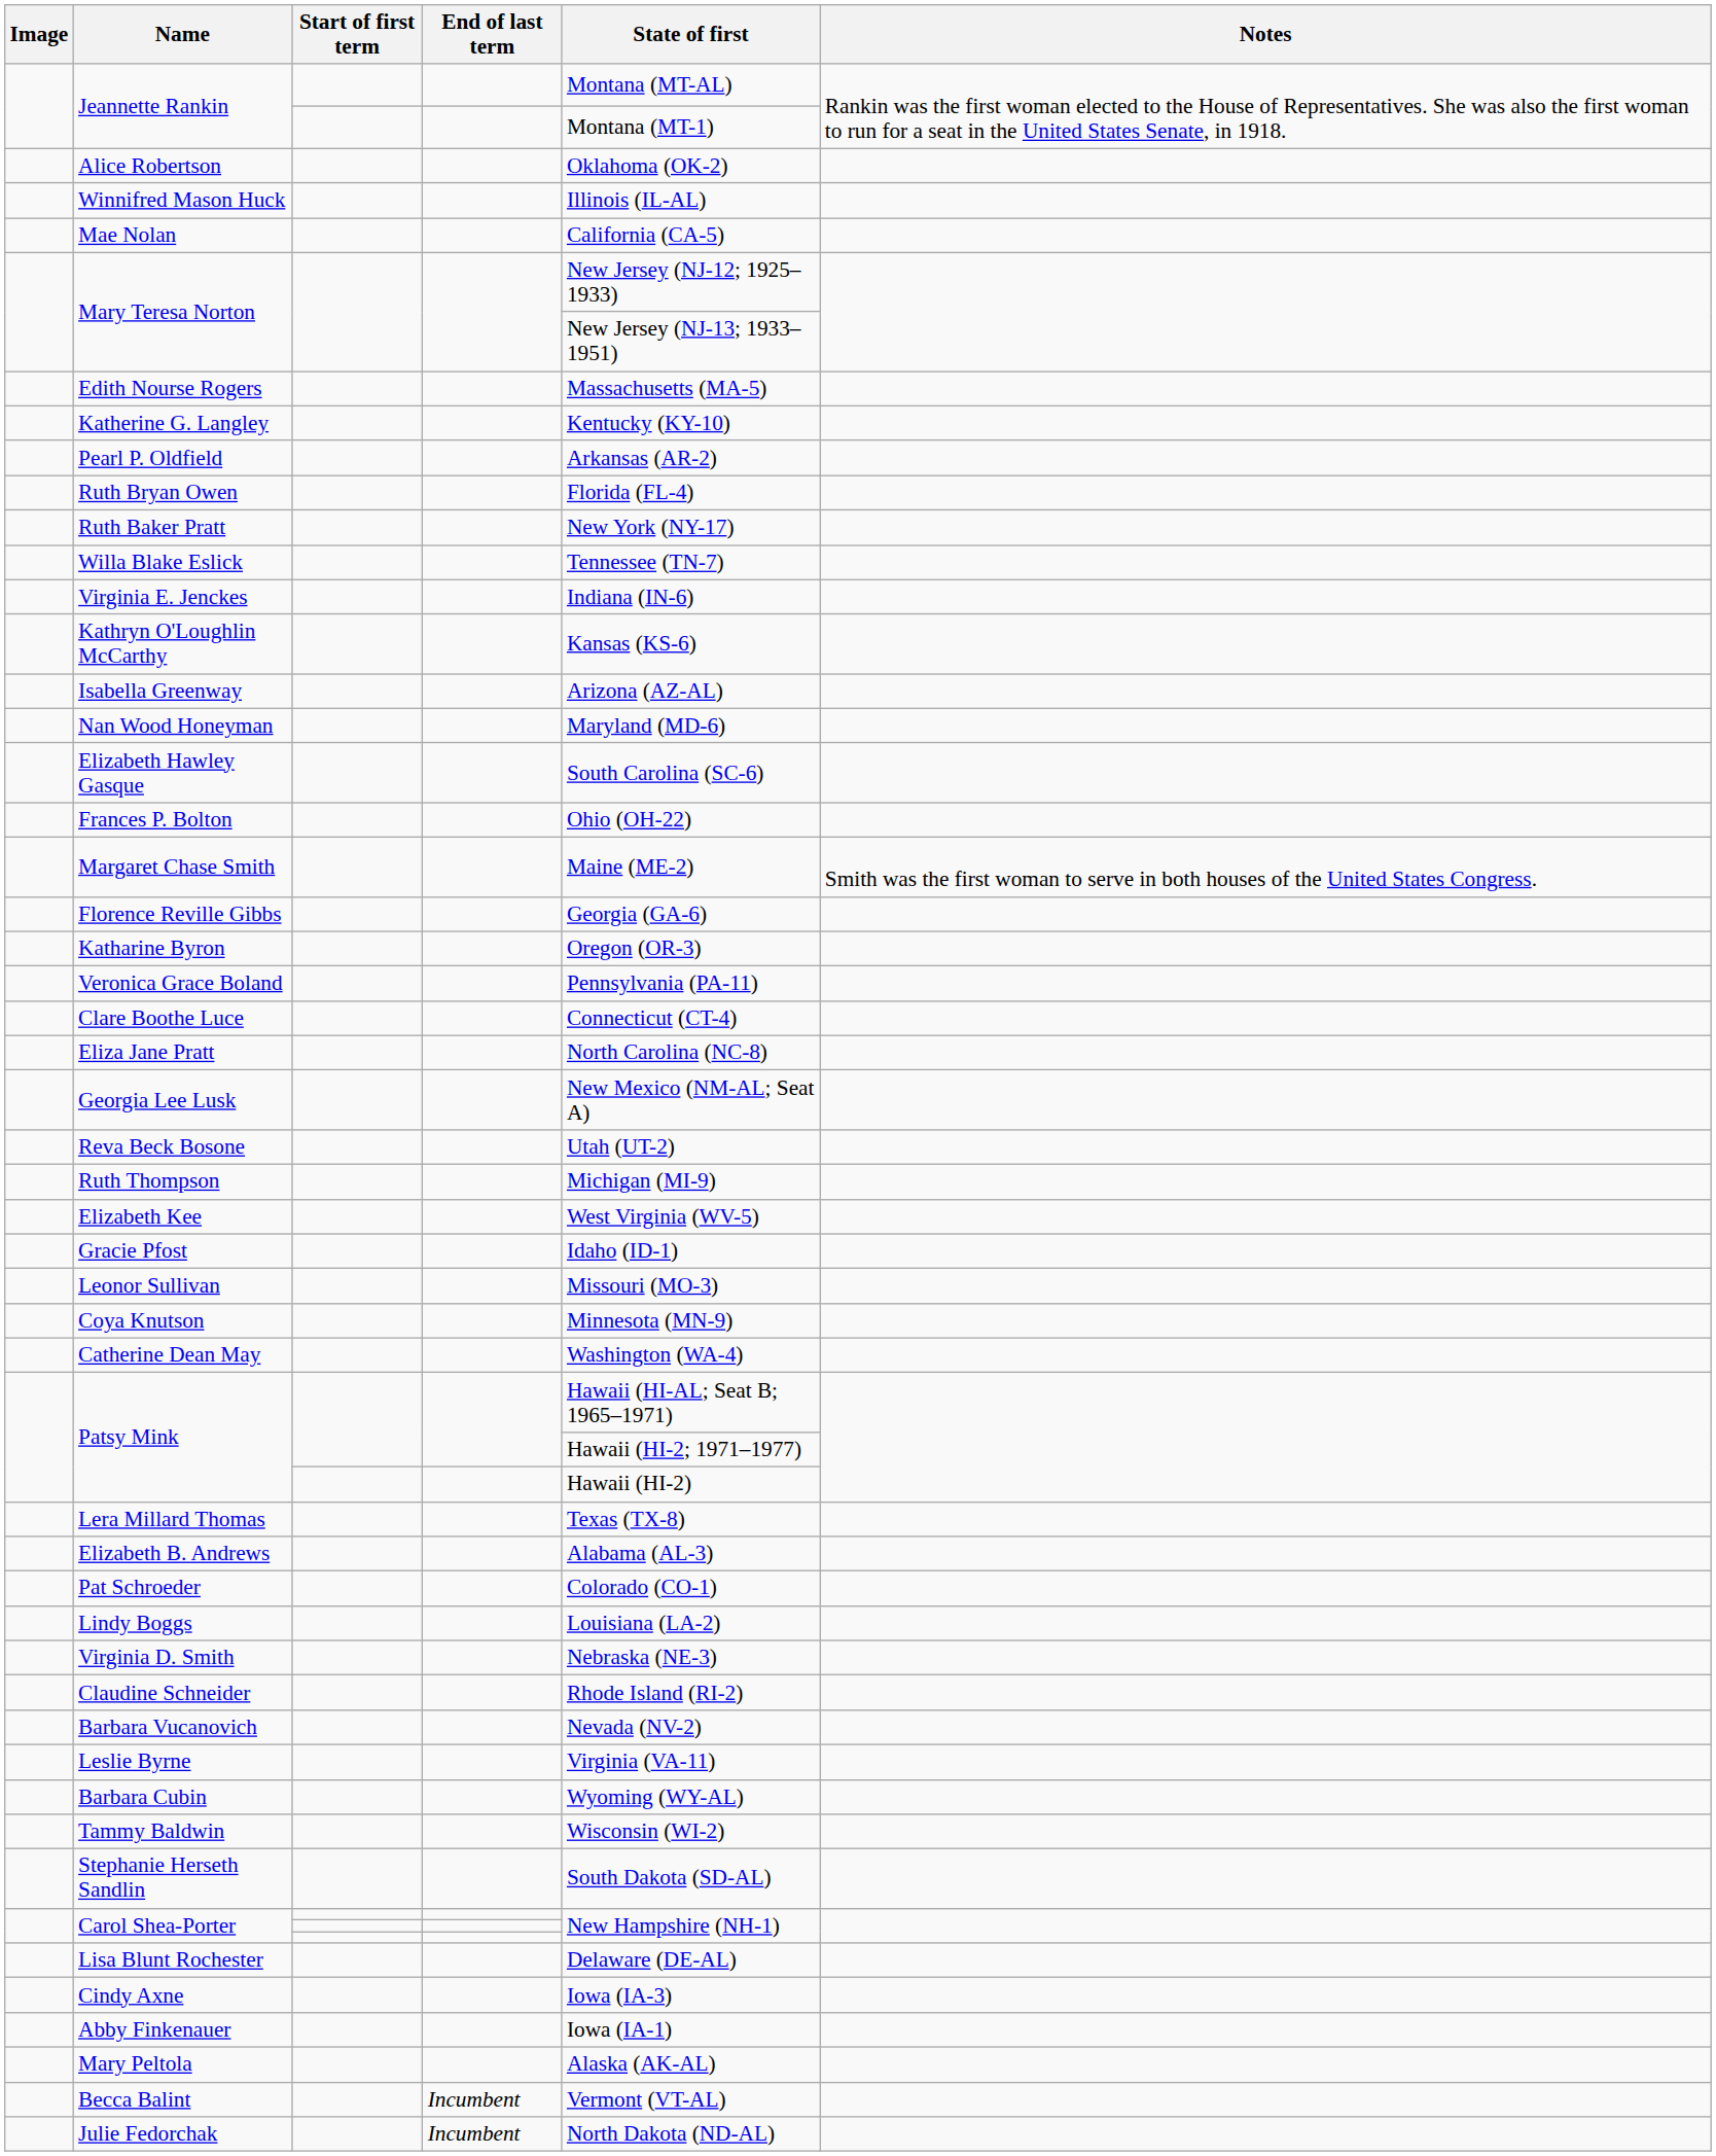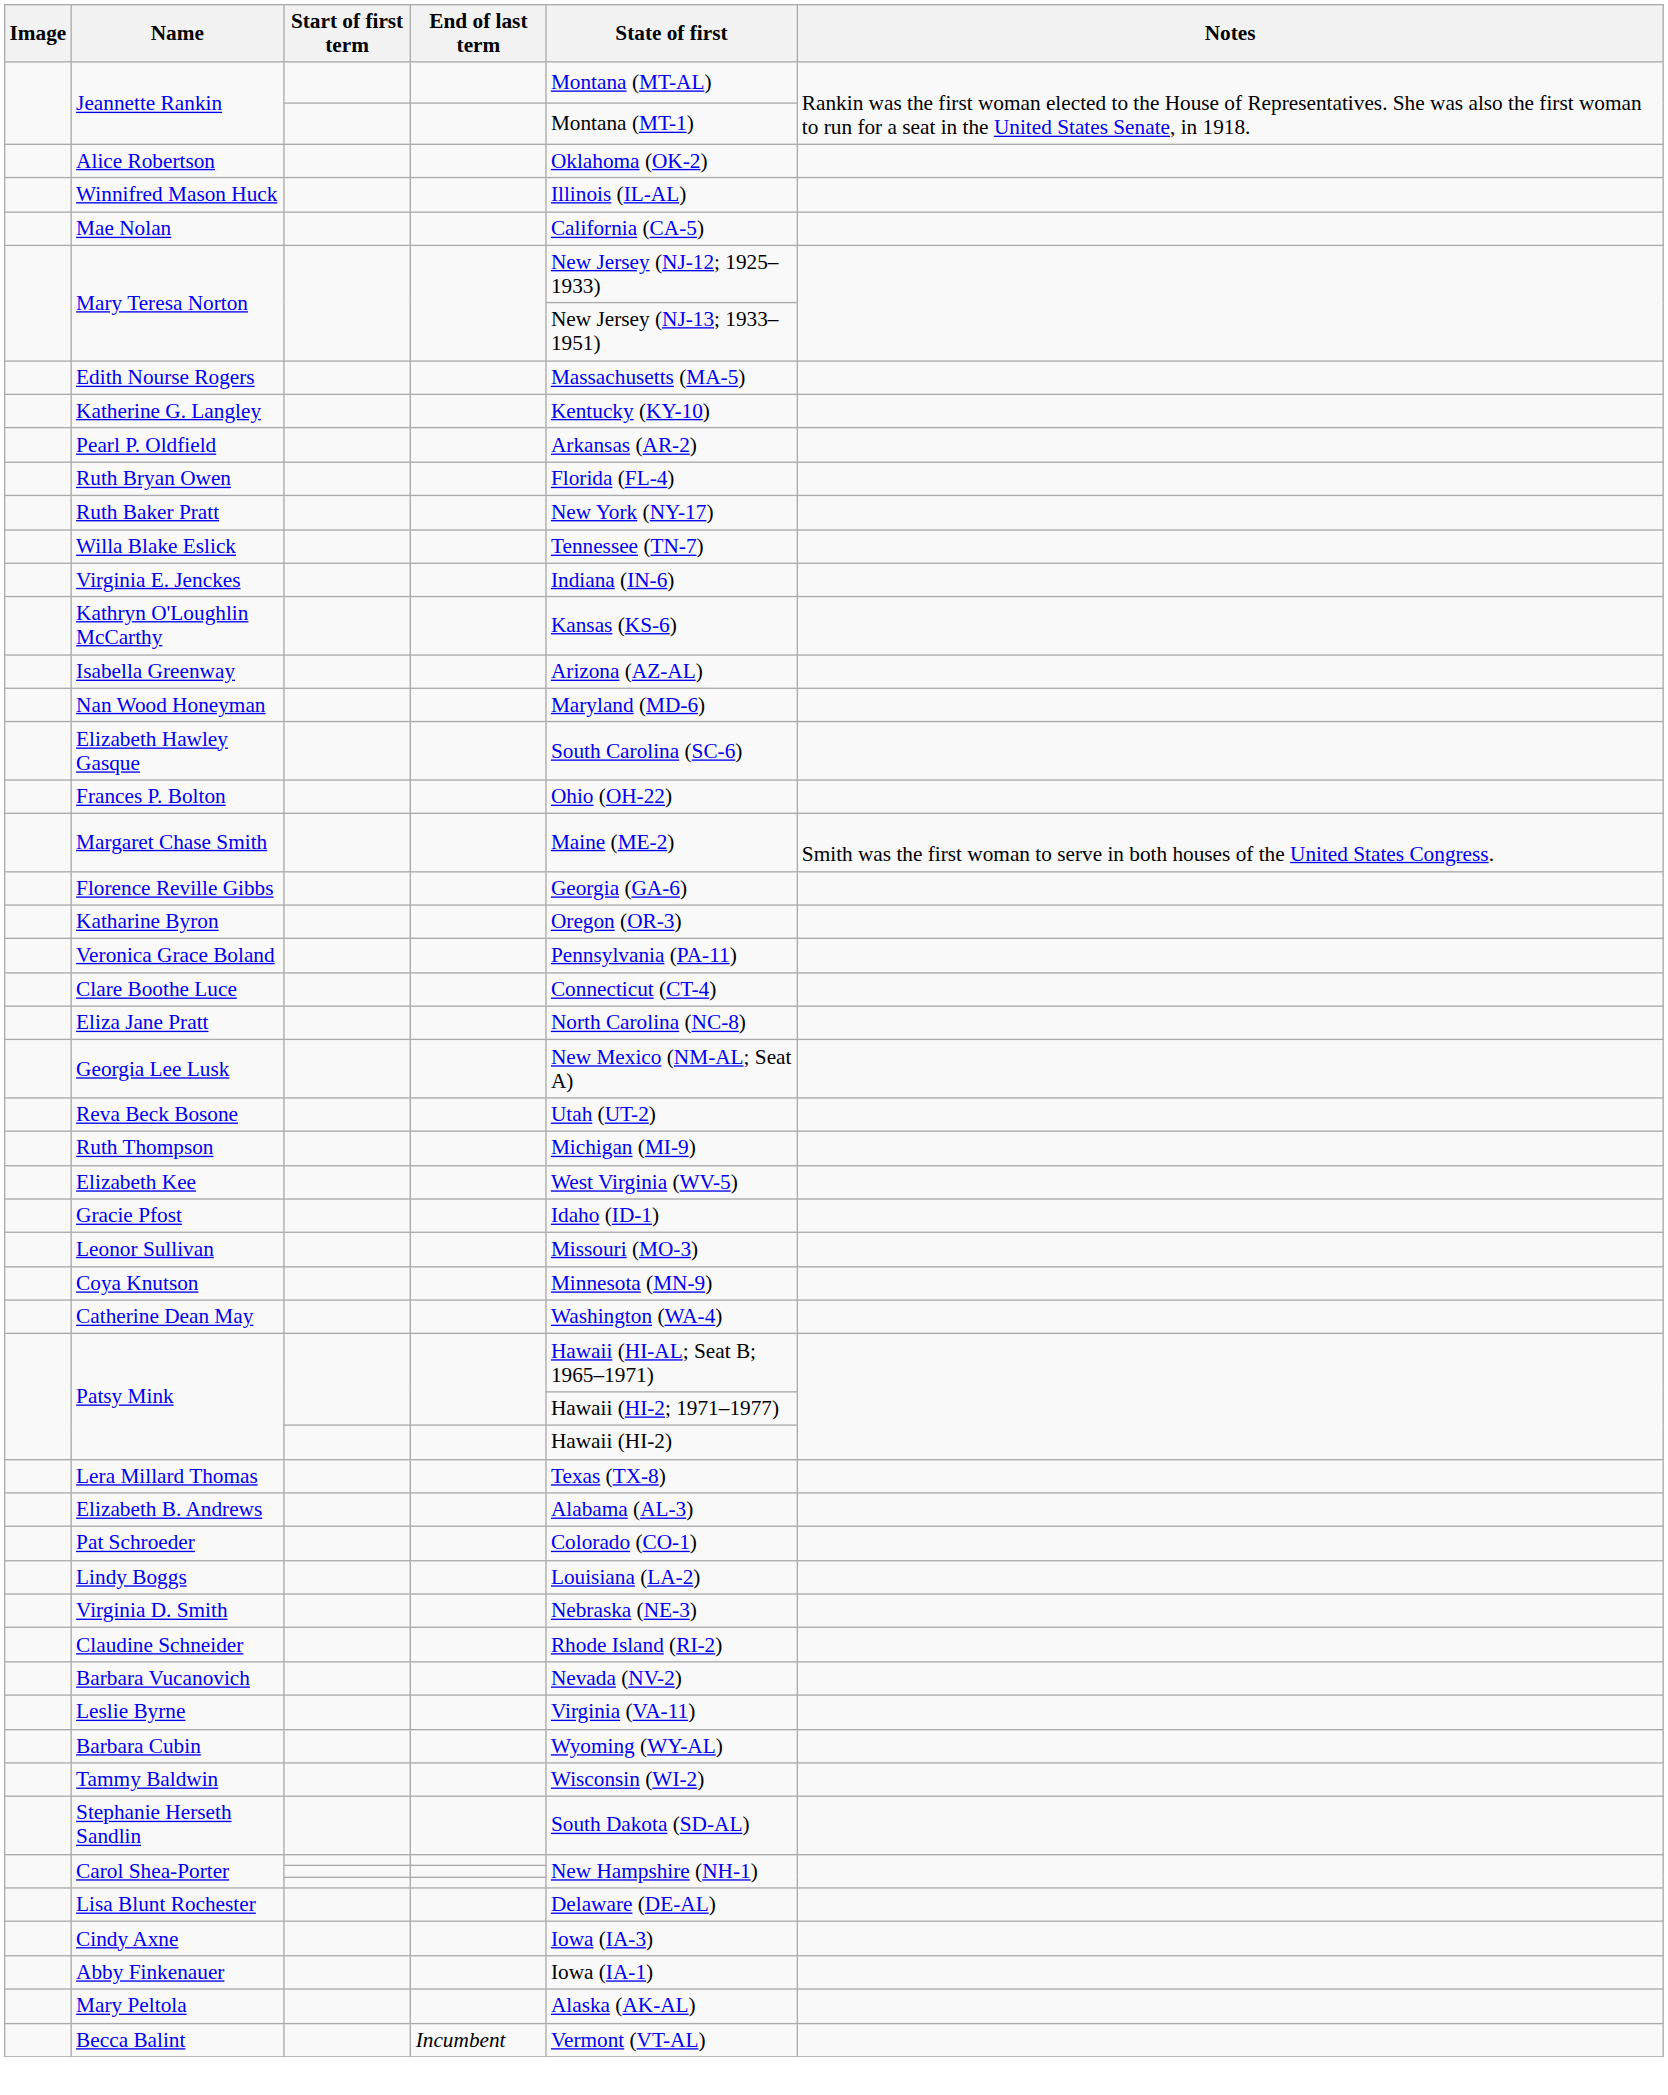 <table class="wikitable sortable">
 <tr>
 <th>Image</th>
 <th>Name</th>
 <th>Start of first term</th>
 <th>End of last term</th>
 <th>State of first</th>
 <th class="unsortable">Notes</th>
 </tr>
 <tr>
 <td rowspan="2"></td>
 <td rowspan="2"><a href='#'>Jeannette Rankin</a></td>
 <td></td>
 <td></td>
 <td><a href='#'>Montana</a> (<a href='#'>MT-AL</a>)</td>
 <td rowspan="2"><br>Rankin was the first woman elected to the House of Representatives. She was also the first woman to run for a seat in the <a href='#'>United States Senate</a>, in 1918.</td>
 </tr>
 <tr>
 <td></td>
 <td></td>
 <td>Montana (<a href='#'>MT-1</a>)</td>
 </tr>
 <tr>
 <td></td>
 <td><a href='#'>Alice Robertson</a></td>
 <td></td>
 <td></td>
 <td><a href='#'>Oklahoma</a> (<a href='#'>OK-2</a>)</td>
 <td></td>
 </tr>
 <tr>
 <td></td>
 <td><a href='#'>Winnifred Mason Huck</a></td>
 <td></td>
 <td></td>
 <td><a href='#'>Illinois</a> (<a href='#'>IL-AL</a>)</td>
 <td></td>
 </tr>
 <tr>
 <td></td>
 <td><a href='#'>Mae Nolan</a></td>
 <td></td>
 <td></td>
 <td><a href='#'>California</a> (<a href='#'>CA-5</a>)</td>
 <td></td>
 </tr>
 <tr>
 <td rowspan="2"></td>
 <td rowspan="2"><a href='#'>Mary Teresa Norton</a></td>
 <td rowspan="2"></td>
 <td rowspan="2"></td>
 <td><a href='#'>New Jersey</a> (<a href='#'>NJ-12</a>; 1925–1933)</td>
 <td rowspan="2"></td>
 </tr>
 <tr>
 <td>New Jersey (<a href='#'>NJ-13</a>; 1933–1951)</td>
 </tr>
 <tr>
 <td></td>
 <td><a href='#'>Edith Nourse Rogers</a></td>
 <td></td>
 <td></td>
 <td><a href='#'>Massachusetts</a> (<a href='#'>MA-5</a>)</td>
 <td></td>
 </tr>
 <tr>
 <td></td>
 <td><a href='#'>Katherine G. Langley</a></td>
 <td></td>
 <td></td>
 <td><a href='#'>Kentucky</a> (<a href='#'>KY-10</a>)</td>
 <td></td>
 </tr>
 <tr>
 <td></td>
 <td><a href='#'>Pearl P. Oldfield</a></td>
 <td></td>
 <td></td>
 <td><a href='#'>Arkansas</a> (<a href='#'>AR-2</a>)</td>
 <td></td>
 </tr>
 <tr>
 <td></td>
 <td><a href='#'>Ruth Bryan Owen</a></td>
 <td></td>
 <td></td>
 <td><a href='#'>Florida</a> (<a href='#'>FL-4</a>)</td>
 <td></td>
 </tr>
 <tr>
 <td></td>
 <td><a href='#'>Ruth Baker Pratt</a></td>
 <td></td>
 <td></td>
 <td><a href='#'>New York</a> (<a href='#'>NY-17</a>)</td>
 <td></td>
 </tr>
 <tr>
 <td></td>
 <td><a href='#'>Willa Blake Eslick</a></td>
 <td></td>
 <td></td>
 <td><a href='#'>Tennessee</a> (<a href='#'>TN-7</a>)</td>
 <td></td>
 </tr>
 <tr>
 <td></td>
 <td><a href='#'>Virginia E. Jenckes</a></td>
 <td></td>
 <td></td>
 <td><a href='#'>Indiana</a> (<a href='#'>IN-6</a>)</td>
 <td></td>
 </tr>
 <tr>
 <td></td>
 <td><a href='#'>Kathryn O'Loughlin McCarthy</a></td>
 <td></td>
 <td></td>
 <td><a href='#'>Kansas</a> (<a href='#'>KS-6</a>)</td>
 <td></td>
 </tr>
 <tr>
 <td></td>
 <td><a href='#'>Isabella Greenway</a></td>
 <td></td>
 <td></td>
 <td><a href='#'>Arizona</a> (<a href='#'>AZ-AL</a>)</td>
 <td></td>
 </tr>
 <tr>
 <td></td>
 <td><a href='#'>Nan Wood Honeyman</a></td>
 <td></td>
 <td></td>
 <td><a href='#'>Maryland</a> (<a href='#'>MD-6</a>)</td>
 <td></td>
 </tr>
 <tr>
 <td></td>
 <td><a href='#'>Elizabeth Hawley Gasque</a></td>
 <td></td>
 <td></td>
 <td><a href='#'>South Carolina</a> (<a href='#'>SC-6</a>)</td>
 <td></td>
 </tr>
 <tr>
 <td></td>
 <td><a href='#'>Frances P. Bolton</a></td>
 <td></td>
 <td></td>
 <td><a href='#'>Ohio</a> (<a href='#'>OH-22</a>)</td>
 <td></td>
 </tr>
 <tr>
 <td></td>
 <td><a href='#'>Margaret Chase Smith</a></td>
 <td></td>
 <td></td>
 <td><a href='#'>Maine</a> (<a href='#'>ME-2</a>)</td>
 <td><br>Smith was the first woman to serve in both houses of the <a href='#'>United States Congress</a>.</td>
 </tr>
 <tr>
 <td></td>
 <td><a href='#'>Florence Reville Gibbs</a></td>
 <td></td>
 <td></td>
 <td><a href='#'>Georgia</a> (<a href='#'>GA-6</a>)</td>
 <td></td>
 </tr>
 <tr>
 <td></td>
 <td><a href='#'>Katharine Byron</a></td>
 <td></td>
 <td></td>
 <td><a href='#'>Oregon</a> (<a href='#'>OR-3</a>)</td>
 <td></td>
 </tr>
 <tr>
 <td></td>
 <td><a href='#'>Veronica Grace Boland</a></td>
 <td></td>
 <td></td>
 <td><a href='#'>Pennsylvania</a> (<a href='#'>PA-11</a>)</td>
 <td></td>
 </tr>
 <tr>
 <td></td>
 <td><a href='#'>Clare Boothe Luce</a></td>
 <td></td>
 <td></td>
 <td><a href='#'>Connecticut</a> (<a href='#'>CT-4</a>)</td>
 <td></td>
 </tr>
 <tr>
 <td></td>
 <td><a href='#'>Eliza Jane Pratt</a></td>
 <td></td>
 <td></td>
 <td><a href='#'>North Carolina</a> (<a href='#'>NC-8</a>)</td>
 <td></td>
 </tr>
 <tr>
 <td></td>
 <td><a href='#'>Georgia Lee Lusk</a></td>
 <td></td>
 <td></td>
 <td><a href='#'>New Mexico</a> (<a href='#'>NM-AL</a>; Seat A)</td>
 <td></td>
 </tr>
 <tr>
 <td></td>
 <td><a href='#'>Reva Beck Bosone</a></td>
 <td></td>
 <td></td>
 <td><a href='#'>Utah</a> (<a href='#'>UT-2</a>)</td>
 <td></td>
 </tr>
 <tr>
 <td></td>
 <td><a href='#'>Ruth Thompson</a></td>
 <td></td>
 <td></td>
 <td><a href='#'>Michigan</a> (<a href='#'>MI-9</a>)</td>
 <td></td>
 </tr>
 <tr>
 <td></td>
 <td><a href='#'>Elizabeth Kee</a></td>
 <td></td>
 <td></td>
 <td><a href='#'>West Virginia</a> (<a href='#'>WV-5</a>)</td>
 <td></td>
 </tr>
 <tr>
 <td></td>
 <td><a href='#'>Gracie Pfost</a></td>
 <td></td>
 <td></td>
 <td><a href='#'>Idaho</a> (<a href='#'>ID-1</a>)</td>
 <td></td>
 </tr>
 <tr>
 <td></td>
 <td><a href='#'>Leonor Sullivan</a></td>
 <td></td>
 <td></td>
 <td><a href='#'>Missouri</a> (<a href='#'>MO-3</a>)</td>
 <td></td>
 </tr>
 <tr>
 <td></td>
 <td><a href='#'>Coya Knutson</a></td>
 <td></td>
 <td></td>
 <td><a href='#'>Minnesota</a> (<a href='#'>MN-9</a>)</td>
 <td></td>
 </tr>
 <tr>
 <td></td>
 <td><a href='#'>Catherine Dean May</a></td>
 <td></td>
 <td></td>
 <td><a href='#'>Washington</a> (<a href='#'>WA-4</a>)</td>
 <td></td>
 </tr>
 <tr>
 <td rowspan="3"></td>
 <td rowspan="3"><a href='#'>Patsy Mink</a></td>
 <td rowspan="2"></td>
 <td rowspan="2"></td>
 <td><a href='#'>Hawaii</a> (<a href='#'>HI-AL</a>; Seat B; 1965–1971)</td>
 <td rowspan="3"></td>
 </tr>
 <tr>
 <td>Hawaii (<a href='#'>HI-2</a>; 1971–1977)</td>
 </tr>
 <tr>
 <td></td>
 <td></td>
 <td>Hawaii (HI-2)</td>
 </tr>
 <tr>
 <td></td>
 <td><a href='#'>Lera Millard Thomas</a></td>
 <td></td>
 <td></td>
 <td><a href='#'>Texas</a> (<a href='#'>TX-8</a>)</td>
 <td></td>
 </tr>
 <tr>
 <td></td>
 <td><a href='#'>Elizabeth B. Andrews</a></td>
 <td></td>
 <td></td>
 <td><a href='#'>Alabama</a> (<a href='#'>AL-3</a>)</td>
 <td></td>
 </tr>
 <tr>
 <td></td>
 <td><a href='#'>Pat Schroeder</a></td>
 <td></td>
 <td></td>
 <td><a href='#'>Colorado</a> (<a href='#'>CO-1</a>)</td>
 <td></td>
 </tr>
 <tr>
 <td></td>
 <td><a href='#'>Lindy Boggs</a></td>
 <td></td>
 <td></td>
 <td><a href='#'>Louisiana</a> (<a href='#'>LA-2</a>)</td>
 <td></td>
 </tr>
 <tr>
 <td></td>
 <td><a href='#'>Virginia D. Smith</a></td>
 <td></td>
 <td></td>
 <td><a href='#'>Nebraska</a> (<a href='#'>NE-3</a>)</td>
 <td></td>
 </tr>
 <tr>
 <td></td>
 <td><a href='#'>Claudine Schneider</a></td>
 <td></td>
 <td></td>
 <td><a href='#'>Rhode Island</a> (<a href='#'>RI-2</a>)</td>
 <td></td>
 </tr>
 <tr>
 <td></td>
 <td><a href='#'>Barbara Vucanovich</a></td>
 <td></td>
 <td></td>
 <td><a href='#'>Nevada</a> (<a href='#'>NV-2</a>)</td>
 <td></td>
 </tr>
 <tr>
 <td></td>
 <td><a href='#'>Leslie Byrne</a></td>
 <td></td>
 <td></td>
 <td><a href='#'>Virginia</a> (<a href='#'>VA-11</a>)</td>
 <td></td>
 </tr>
 <tr>
 <td></td>
 <td><a href='#'>Barbara Cubin</a></td>
 <td></td>
 <td></td>
 <td><a href='#'>Wyoming</a> (<a href='#'>WY-AL</a>)</td>
 <td></td>
 </tr>
 <tr>
 <td></td>
 <td><a href='#'>Tammy Baldwin</a></td>
 <td></td>
 <td></td>
 <td><a href='#'>Wisconsin</a> (<a href='#'>WI-2</a>)</td>
 <td></td>
 </tr>
 <tr>
 <td></td>
 <td><a href='#'>Stephanie Herseth Sandlin</a></td>
 <td></td>
 <td></td>
 <td><a href='#'>South Dakota</a> (<a href='#'>SD-AL</a>)</td>
 <td></td>
 </tr>
 <tr>
 <td rowspan="3"></td>
 <td rowspan="3"><a href='#'>Carol Shea-Porter</a></td>
 <td></td>
 <td></td>
 <td rowspan="3"><a href='#'>New Hampshire</a> (<a href='#'>NH-1</a>)</td>
 <td rowspan="3"></td>
 </tr>
 <tr>
 <td></td>
 <td></td>
 </tr>
 <tr>
 <td></td>
 <td></td>
 </tr>
 <tr>
 <td></td>
 <td><a href='#'>Lisa Blunt Rochester</a></td>
 <td></td>
 <td></td>
 <td><a href='#'>Delaware</a> (<a href='#'>DE-AL</a>)</td>
 <td></td>
 </tr>
 <tr>
 <td></td>
 <td><a href='#'>Cindy Axne</a></td>
 <td></td>
 <td></td>
 <td><a href='#'>Iowa</a> (<a href='#'>IA-3</a>)</td>
 <td></td>
 </tr>
 <tr>
 <td></td>
 <td><a href='#'>Abby Finkenauer</a></td>
 <td></td>
 <td></td>
 <td>Iowa (<a href='#'>IA-1</a>)</td>
 <td></td>
 </tr>
 <tr>
 <td></td>
 <td><a href='#'>Mary Peltola</a></td>
 <td></td>
 <td></td>
 <td><a href='#'>Alaska</a> (<a href='#'>AK-AL</a>)</td>
 <td></td>
 </tr>
 <tr>
 <td></td>
 <td><a href='#'>Becca Balint</a></td>
 <td></td>
 <td><em>Incumbent</em></td>
 <td><a href='#'>Vermont</a> (<a href='#'>VT-AL</a>)</td>
 <td></td>
 </tr>
-<tr>
-<td></td>
-<td><a href='#'>Julie Fedorchak</a></td>
-<td></td>
-<td><em>Incumbent</em></td>
-<td><a href='#'>North Dakota</a> (<a href='#'>ND-AL</a>)</td>
-<td></td>
-</tr>
 </table>
